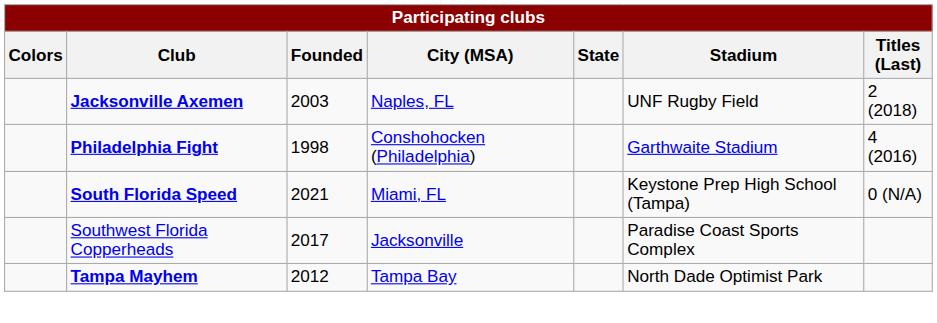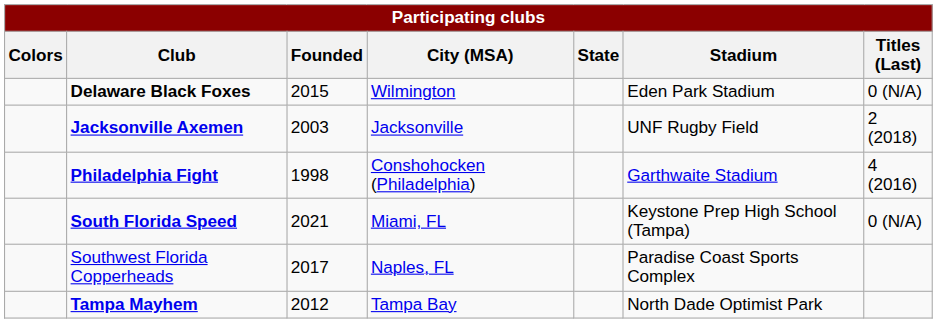 <table class="wikitable">
 <tr>
 <th style="background:darkred; color:white; text-align:center;" colspan="7">Participating clubs</th>
 </tr>
 <tr>
 <th>Colors</th>
 <th>Club</th>
 <th>Founded</th>
 <th>City (MSA)</th>
 <th>State</th>
 <th>Stadium</th>
 <th>Titles<br>(Last)</th>
 </tr>
 <tr>
 <td></td>
+<td><strong>Delaware Black Foxes</strong></td>
+<td>2015</td>
+<td><a href='#'>Wilmington</a></td>
+<td></td>
+<td>Eden Park Stadium</td>
+<td>0 (N/A)</td>
+</tr>
+<tr>
+<td></td>
 <td><strong><a href='#'>Jacksonville Axemen</a></strong></td>
 <td>2003</td>
-<td><a href='#'>Naples, FL</a></td>
+<td><a href='#'>Jacksonville</a></td>
 <td></td>
 <td>UNF Rugby Field</td>
 <td>2 (2018)</td>
 </tr>
 <tr>
 <td></td>
 <td><strong><a href='#'>Philadelphia Fight</a></strong></td>
 <td>1998</td>
 <td><a href='#'>Conshohocken</a> (<a href='#'>Philadelphia</a>)</td>
 <td></td>
 <td><a href='#'>Garthwaite Stadium</a></td>
 <td>4 (2016)</td>
 </tr>
 <tr>
 <td></td>
 <td><strong><a href='#'>South Florida Speed</a></strong></td>
 <td>2021</td>
 <td><a href='#'>Miami, FL</a></td>
 <td></td>
 <td>Keystone Prep High School (Tampa)</td>
 <td>0 (N/A)</td>
 </tr>
 <tr>
 <td></td>
 <td><a href='#'>Southwest Florida Copperheads</a></td>
 <td>2017</td>
-<td><a href='#'>Jacksonville</a></td>
+<td><a href='#'>Naples, FL</a></td>
 <td></td>
 <td>Paradise Coast Sports Complex</td>
 <td></td>
 </tr>
 <tr>
 <td></td>
 <td><strong><a href='#'>Tampa Mayhem</a></strong></td>
 <td>2012</td>
 <td><a href='#'>Tampa Bay</a></td>
 <td></td>
 <td>North Dade Optimist Park</td>
 <td></td>
 </tr>
 </table>
